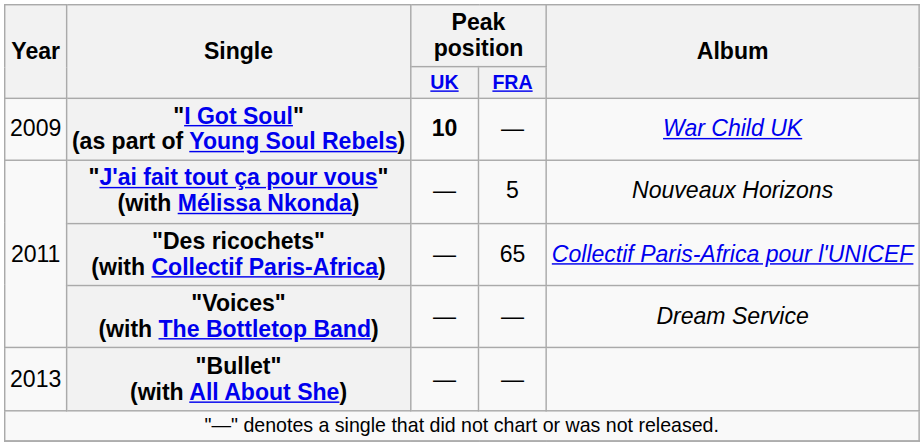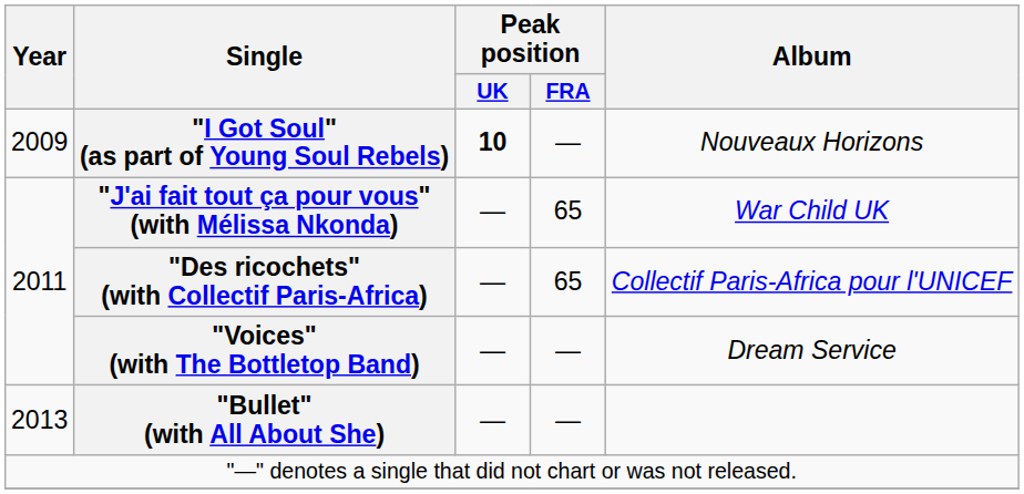 <table class="wikitable plainrowheaders" style="text-align:center;">
 <tr>
 <th scope="col" rowspan="2">Year</th>
 <th scope="col" rowspan="2">Single</th>
 <th scope="col" colspan="2">Peak position</th>
 <th scope="col" rowspan="2">Album</th>
 </tr>
 <tr>
 <th scope="col" style="width:3em;font-size:85%;"><a href='#'>UK</a><br></th>
 <th scope="col" style="width:3em;font-size:85%;"><a href='#'>FRA</a><br></th>
 </tr>
 <tr>
 <td>2009</td>
 <th scope="row">"<a href='#'>I Got Soul</a>"<br><span>(as part of <a href='#'>Young Soul Rebels</a>)</span></th>
 <td><strong>10</strong></td>
 <td>—</td>
-<td><em><a href='#'>War Child UK</a></em></td>
+<td><em>Nouveaux Horizons</em></td>
 </tr>
 <tr>
 <td rowspan="3">2011</td>
 <th scope="row">"<a href='#'>J'ai fait tout ça pour vous</a>"<br><span>(with <a href='#'>Mélissa Nkonda</a>)</span></th>
 <td>—</td>
-<td>5</td>
-<td><em>Nouveaux Horizons</em></td>
+<td>65</td>
+<td><em><a href='#'>War Child UK</a></em></td>
 </tr>
 <tr>
 <th scope="row">"Des ricochets"<br><span>(with <a href='#'>Collectif Paris-Africa</a>)</span></th>
 <td>—</td>
 <td>65</td>
 <td><em><a href='#'>Collectif Paris-Africa pour l'UNICEF</a></em></td>
 </tr>
 <tr>
 <th scope="row">"Voices"<br><span>(with <a href='#'>The Bottletop Band</a>)</span></th>
 <td>—</td>
 <td>—</td>
 <td><em>Dream Service</em></td>
 </tr>
 <tr>
 <td>2013</td>
 <th scope="row">"Bullet"<br><span>(with <a href='#'>All About She</a>)</span></th>
 <td>—</td>
 <td>—</td>
 <td></td>
 </tr>
 <tr>
 <td colspan="18" style="font-size:85%">"—" denotes a single that did not chart or was not released.</td>
 </tr>
 <tr>
 </tr>
 </table>
